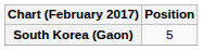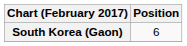 <table class="wikitable plainrowheaders" style="text-align:center">
 <tr>
 <th scope="col">Chart (February 2017)</th>
 <th scope="col">Position</th>
 </tr>
 <tr>
 <th scope="row">South Korea (Gaon)</th>
-<td>5</td>
+<td>6</td>
 </tr>
 <tr>
 </tr>
 </table>
